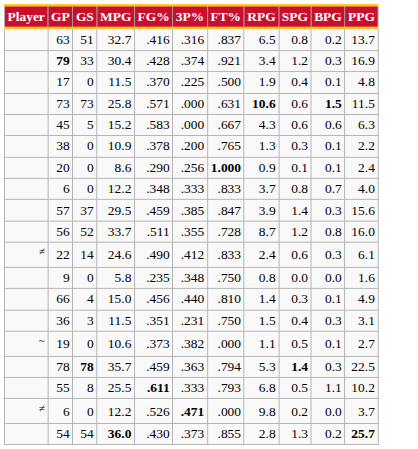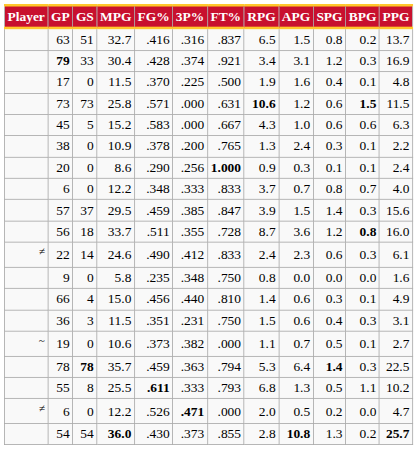 <table class="wikitable sortable" style="text-align:right;">
 <tr>
 <th style="background:#C8102E; color:#FFFFFF; border-top:#FFC72C 3px solid; border-bottom:#FFC72C 3px solid;">Player</th>
 <th style="background:#C8102E; color:#FFFFFF; border-top:#FFC72C 3px solid; border-bottom:#FFC72C 3px solid;">GP</th>
 <th style="background:#C8102E; color:#FFFFFF; border-top:#FFC72C 3px solid; border-bottom:#FFC72C 3px solid;">GS</th>
 <th style="background:#C8102E; color:#FFFFFF; border-top:#FFC72C 3px solid; border-bottom:#FFC72C 3px solid;">MPG</th>
 <th style="background:#C8102E; color:#FFFFFF; border-top:#FFC72C 3px solid; border-bottom:#FFC72C 3px solid;">FG%</th>
 <th style="background:#C8102E; color:#FFFFFF; border-top:#FFC72C 3px solid; border-bottom:#FFC72C 3px solid;">3P%</th>
 <th style="background:#C8102E; color:#FFFFFF; border-top:#FFC72C 3px solid; border-bottom:#FFC72C 3px solid;">FT%</th>
 <th style="background:#C8102E; color:#FFFFFF; border-top:#FFC72C 3px solid; border-bottom:#FFC72C 3px solid;">RPG</th>
+<th style="background:#C8102E; color:#FFFFFF; border-top:#FFC72C 3px solid; border-bottom:#FFC72C 3px solid;">APG</th>
 <th style="background:#C8102E; color:#FFFFFF; border-top:#FFC72C 3px solid; border-bottom:#FFC72C 3px solid;">SPG</th>
 <th style="background:#C8102E; color:#FFFFFF; border-top:#FFC72C 3px solid; border-bottom:#FFC72C 3px solid;">BPG</th>
 <th style="background:#C8102E; color:#FFFFFF; border-top:#FFC72C 3px solid; border-bottom:#FFC72C 3px solid;">PPG</th>
 </tr>
 <tr>
 <td></td>
 <td>63</td>
 <td>51</td>
 <td>32.7</td>
 <td>.416</td>
 <td>.316</td>
 <td>.837</td>
 <td>6.5</td>
+<td>1.5</td>
 <td>0.8</td>
 <td>0.2</td>
 <td>13.7</td>
 </tr>
 <tr>
 <td></td>
 <td><strong>79</strong></td>
 <td>33</td>
 <td>30.4</td>
 <td>.428</td>
 <td>.374</td>
 <td>.921</td>
 <td>3.4</td>
+<td>3.1</td>
 <td>1.2</td>
 <td>0.3</td>
 <td>16.9</td>
 </tr>
 <tr>
 <td></td>
 <td>17</td>
 <td>0</td>
 <td>11.5</td>
 <td>.370</td>
 <td>.225</td>
 <td>.500</td>
 <td>1.9</td>
+<td>1.6</td>
 <td>0.4</td>
 <td>0.1</td>
 <td>4.8</td>
 </tr>
 <tr>
 <td></td>
 <td>73</td>
 <td>73</td>
 <td>25.8</td>
 <td>.571</td>
 <td>.000</td>
 <td>.631</td>
 <td><strong>10.6</strong></td>
+<td>1.2</td>
 <td>0.6</td>
 <td><strong>1.5</strong></td>
 <td>11.5</td>
 </tr>
 <tr>
 <td></td>
 <td>45</td>
 <td>5</td>
 <td>15.2</td>
 <td>.583</td>
 <td>.000</td>
 <td>.667</td>
 <td>4.3</td>
+<td>1.0</td>
 <td>0.6</td>
 <td>0.6</td>
 <td>6.3</td>
 </tr>
 <tr>
 <td></td>
 <td>38</td>
 <td>0</td>
 <td>10.9</td>
 <td>.378</td>
 <td>.200</td>
 <td>.765</td>
 <td>1.3</td>
+<td>2.4</td>
 <td>0.3</td>
 <td>0.1</td>
 <td>2.2</td>
 </tr>
 <tr>
 <td></td>
 <td>20</td>
 <td>0</td>
 <td>8.6</td>
 <td>.290</td>
 <td>.256</td>
 <td><strong>1.000</strong></td>
 <td>0.9</td>
+<td>0.3</td>
 <td>0.1</td>
 <td>0.1</td>
 <td>2.4</td>
 </tr>
 <tr>
 <td></td>
 <td>6</td>
 <td>0</td>
 <td>12.2</td>
 <td>.348</td>
 <td>.333</td>
 <td>.833</td>
 <td>3.7</td>
+<td>0.7</td>
 <td>0.8</td>
 <td>0.7</td>
 <td>4.0</td>
 </tr>
 <tr>
 <td></td>
 <td>57</td>
 <td>37</td>
 <td>29.5</td>
 <td>.459</td>
 <td>.385</td>
 <td>.847</td>
 <td>3.9</td>
+<td>1.5</td>
 <td>1.4</td>
 <td>0.3</td>
 <td>15.6</td>
 </tr>
 <tr>
 <td></td>
 <td>56</td>
-<td>52</td>
+<td>18</td>
 <td>33.7</td>
 <td>.511</td>
 <td>.355</td>
 <td>.728</td>
 <td>8.7</td>
+<td>3.6</td>
 <td>1.2</td>
-<td>0.8</td>
+<td><strong>0.8</strong></td>
 <td>16.0</td>
 </tr>
 <tr>
 <td><sup>≠</sup></td>
 <td>22</td>
 <td>14</td>
 <td>24.6</td>
 <td>.490</td>
 <td>.412</td>
 <td>.833</td>
 <td>2.4</td>
+<td>2.3</td>
 <td>0.6</td>
 <td>0.3</td>
 <td>6.1</td>
 </tr>
 <tr>
 <td></td>
 <td>9</td>
 <td>0</td>
 <td>5.8</td>
 <td>.235</td>
 <td>.348</td>
 <td>.750</td>
 <td>0.8</td>
 <td>0.0</td>
 <td>0.0</td>
+<td>0.0</td>
 <td>1.6</td>
 </tr>
 <tr>
 <td></td>
 <td>66</td>
 <td>4</td>
 <td>15.0</td>
 <td>.456</td>
 <td>.440</td>
 <td>.810</td>
 <td>1.4</td>
+<td>0.6</td>
 <td>0.3</td>
 <td>0.1</td>
 <td>4.9</td>
 </tr>
 <tr>
 <td></td>
 <td>36</td>
 <td>3</td>
 <td>11.5</td>
 <td>.351</td>
 <td>.231</td>
 <td>.750</td>
 <td>1.5</td>
+<td>0.6</td>
 <td>0.4</td>
 <td>0.3</td>
 <td>3.1</td>
 </tr>
 <tr>
 <td><sup>~</sup></td>
 <td>19</td>
 <td>0</td>
 <td>10.6</td>
 <td>.373</td>
 <td>.382</td>
 <td>.000</td>
 <td>1.1</td>
+<td>0.7</td>
 <td>0.5</td>
 <td>0.1</td>
 <td>2.7</td>
 </tr>
 <tr>
 <td></td>
 <td>78</td>
 <td><strong>78</strong></td>
 <td>35.7</td>
 <td>.459</td>
 <td>.363</td>
 <td>.794</td>
 <td>5.3</td>
+<td>6.4</td>
 <td><strong>1.4</strong></td>
 <td>0.3</td>
 <td>22.5</td>
 </tr>
 <tr>
 <td></td>
 <td>55</td>
 <td>8</td>
 <td>25.5</td>
 <td><strong>.611</strong></td>
 <td>.333</td>
 <td>.793</td>
 <td>6.8</td>
+<td>1.3</td>
 <td>0.5</td>
 <td>1.1</td>
 <td>10.2</td>
 </tr>
 <tr>
 <td><sup>≠</sup></td>
 <td>6</td>
 <td>0</td>
 <td>12.2</td>
 <td>.526</td>
 <td><strong>.471</strong></td>
 <td>.000</td>
-<td>9.8</td>
+<td>2.0</td>
+<td>0.5</td>
 <td>0.2</td>
 <td>0.0</td>
-<td>3.7</td>
+<td>4.7</td>
 </tr>
 <tr>
 <td></td>
 <td>54</td>
 <td>54</td>
 <td><strong>36.0</strong></td>
 <td>.430</td>
 <td>.373</td>
 <td>.855</td>
 <td>2.8</td>
+<td><strong>10.8</strong></td>
 <td>1.3</td>
 <td>0.2</td>
 <td><strong>25.7</strong></td>
 </tr>
 </table>
